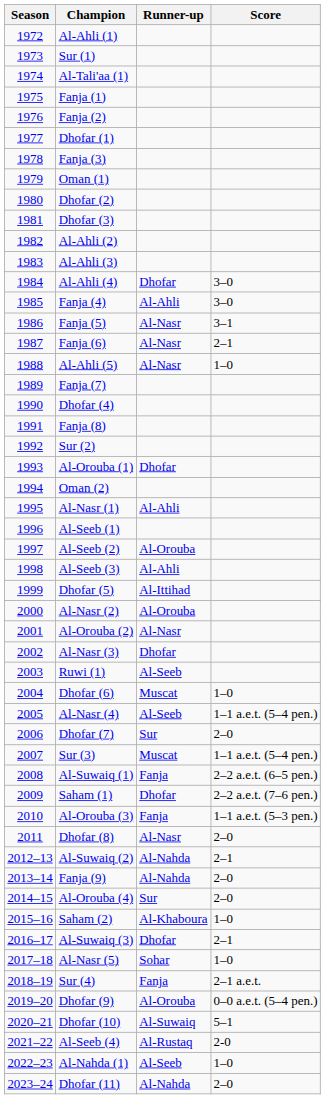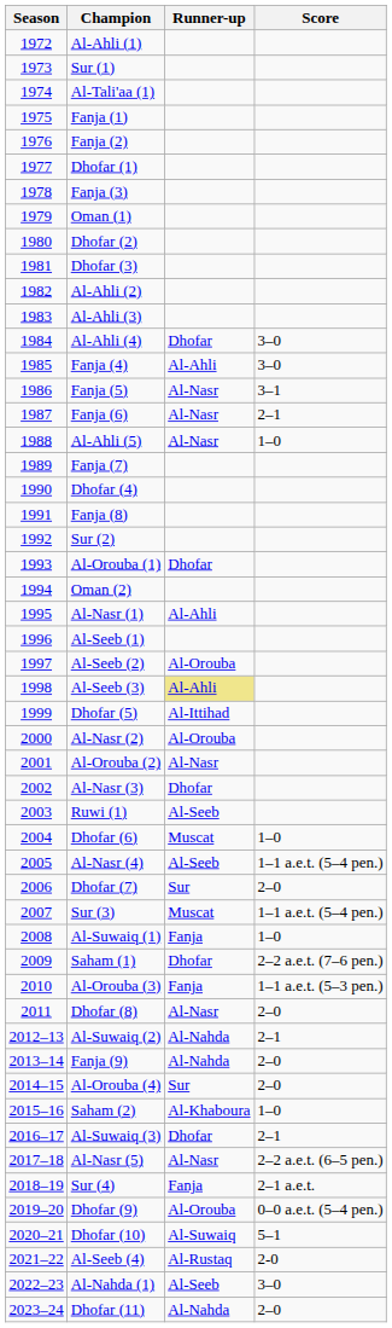 <table class="wikitable">
 <tr>
 <th><strong>Season</strong></th>
 <th><strong>Champion</strong></th>
 <th><strong>Runner-up</strong></th>
 <th><strong>Score</strong></th>
 </tr>
 <tr>
 <td align=center><a href='#'>1972</a></td>
 <td><a href='#'>Al-Ahli (1)</a></td>
 <td></td>
 <td></td>
 </tr>
 <tr>
 <td align=center><a href='#'>1973</a></td>
 <td><a href='#'>Sur (1)</a></td>
 <td></td>
 <td></td>
 </tr>
 <tr>
 <td align=center><a href='#'>1974</a></td>
 <td><a href='#'>Al-Tali'aa (1)</a></td>
 <td></td>
 <td></td>
 </tr>
 <tr>
 <td align=center><a href='#'>1975</a></td>
 <td><a href='#'>Fanja (1)</a></td>
 <td></td>
 <td></td>
 </tr>
 <tr>
 <td align=center><a href='#'>1976</a></td>
 <td><a href='#'>Fanja (2)</a></td>
 <td></td>
 <td></td>
 </tr>
 <tr>
 <td align=center><a href='#'>1977</a></td>
 <td><a href='#'>Dhofar (1)</a></td>
 <td></td>
 <td></td>
 </tr>
 <tr>
 <td align=center><a href='#'>1978</a></td>
 <td><a href='#'>Fanja (3)</a></td>
 <td></td>
 <td></td>
 </tr>
 <tr>
 <td align=center><a href='#'>1979</a></td>
 <td><a href='#'>Oman (1)</a></td>
 <td></td>
 <td></td>
 </tr>
 <tr>
 <td align=center><a href='#'>1980</a></td>
 <td><a href='#'>Dhofar (2)</a></td>
 <td></td>
 <td></td>
 </tr>
 <tr>
 <td align=center><a href='#'>1981</a></td>
 <td><a href='#'>Dhofar (3)</a></td>
 <td></td>
 <td></td>
 </tr>
 <tr>
 <td align=center><a href='#'>1982</a></td>
 <td><a href='#'>Al-Ahli (2)</a></td>
 <td></td>
 <td></td>
 </tr>
 <tr>
 <td align=center><a href='#'>1983</a></td>
 <td><a href='#'>Al-Ahli (3)</a></td>
 <td></td>
 <td></td>
 </tr>
 <tr>
 <td align=center><a href='#'>1984</a></td>
 <td><a href='#'>Al-Ahli (4)</a></td>
 <td><a href='#'>Dhofar</a></td>
 <td>3–0</td>
 </tr>
 <tr>
 <td align=center><a href='#'>1985</a></td>
 <td><a href='#'>Fanja (4)</a></td>
 <td><a href='#'>Al-Ahli</a></td>
 <td>3–0</td>
 </tr>
 <tr>
 <td align=center><a href='#'>1986</a></td>
 <td><a href='#'>Fanja (5)</a></td>
 <td><a href='#'>Al-Nasr</a></td>
 <td>3–1</td>
 </tr>
 <tr>
 <td align=center><a href='#'>1987</a></td>
 <td><a href='#'>Fanja (6)</a></td>
 <td><a href='#'>Al-Nasr</a></td>
 <td>2–1</td>
 </tr>
 <tr>
 <td align=center><a href='#'>1988</a></td>
 <td><a href='#'>Al-Ahli (5)</a></td>
 <td><a href='#'>Al-Nasr</a></td>
 <td>1–0</td>
 </tr>
 <tr>
 <td align=center><a href='#'>1989</a></td>
 <td><a href='#'>Fanja (7)</a></td>
 <td></td>
 <td></td>
 </tr>
 <tr>
 <td align=center><a href='#'>1990</a></td>
 <td><a href='#'>Dhofar (4)</a></td>
 <td></td>
 <td></td>
 </tr>
 <tr>
 <td align=center><a href='#'>1991</a></td>
 <td><a href='#'>Fanja (8)</a></td>
 <td></td>
 <td></td>
 </tr>
 <tr>
 <td align=center><a href='#'>1992</a></td>
 <td><a href='#'>Sur (2)</a></td>
 <td></td>
 <td></td>
 </tr>
 <tr>
 <td align=center><a href='#'>1993</a></td>
 <td><a href='#'>Al-Orouba (1)</a></td>
 <td><a href='#'>Dhofar</a></td>
 <td></td>
 </tr>
 <tr>
 <td align=center><a href='#'>1994</a></td>
 <td><a href='#'>Oman (2)</a></td>
 <td></td>
 <td></td>
 </tr>
 <tr>
 <td align=center><a href='#'>1995</a></td>
 <td><a href='#'>Al-Nasr (1)</a></td>
 <td><a href='#'>Al-Ahli</a></td>
 <td></td>
 </tr>
 <tr>
 <td align=center><a href='#'>1996</a></td>
 <td><a href='#'>Al-Seeb (1)</a></td>
 <td></td>
 <td></td>
 </tr>
 <tr>
 <td align=center><a href='#'>1997</a></td>
 <td><a href='#'>Al-Seeb (2)</a></td>
 <td><a href='#'>Al-Orouba</a></td>
 <td></td>
 </tr>
 <tr>
 <td align=center><a href='#'>1998</a></td>
 <td><a href='#'>Al-Seeb (3)</a></td>
-<td><a href='#'>Al-Ahli</a></td>
+<td style="background: khaki;"><a href='#'>Al-Ahli</a></td>
 <td></td>
 </tr>
 <tr>
 <td align=center><a href='#'>1999</a></td>
 <td><a href='#'>Dhofar (5)</a></td>
 <td><a href='#'>Al-Ittihad</a></td>
 <td></td>
 </tr>
 <tr>
 <td align=center><a href='#'>2000</a></td>
 <td><a href='#'>Al-Nasr (2)</a></td>
 <td><a href='#'>Al-Orouba</a></td>
 <td></td>
 </tr>
 <tr>
 <td align=center><a href='#'>2001</a></td>
 <td><a href='#'>Al-Orouba (2)</a></td>
 <td><a href='#'>Al-Nasr</a></td>
 <td></td>
 </tr>
 <tr>
 <td align=center><a href='#'>2002</a></td>
 <td><a href='#'>Al-Nasr (3)</a></td>
 <td><a href='#'>Dhofar</a></td>
 <td></td>
 </tr>
 <tr>
 <td align=center><a href='#'>2003</a></td>
 <td><a href='#'>Ruwi (1)</a></td>
 <td><a href='#'>Al-Seeb</a></td>
 <td></td>
 </tr>
 <tr>
 <td align=center><a href='#'>2004</a></td>
 <td><a href='#'>Dhofar (6)</a></td>
 <td><a href='#'>Muscat</a></td>
 <td>1–0</td>
 </tr>
 <tr>
 <td align=center><a href='#'>2005</a></td>
 <td><a href='#'>Al-Nasr (4)</a></td>
 <td><a href='#'>Al-Seeb</a></td>
 <td>1–1 a.e.t. (5–4 pen.)</td>
 </tr>
 <tr>
 <td align=center><a href='#'>2006</a></td>
 <td><a href='#'>Dhofar (7)</a></td>
 <td><a href='#'>Sur</a></td>
 <td>2–0</td>
 </tr>
 <tr>
 <td align=center><a href='#'>2007</a></td>
 <td><a href='#'>Sur (3)</a></td>
 <td><a href='#'>Muscat</a></td>
 <td>1–1 a.e.t. (5–4 pen.)</td>
 </tr>
 <tr>
 <td align=center><a href='#'>2008</a></td>
 <td><a href='#'>Al-Suwaiq (1)</a></td>
 <td><a href='#'>Fanja</a></td>
-<td>2–2 a.e.t. (6–5 pen.)</td>
+<td>1–0</td>
 </tr>
 <tr>
 <td align=center><a href='#'>2009</a></td>
 <td><a href='#'>Saham (1)</a></td>
 <td><a href='#'>Dhofar</a></td>
 <td>2–2 a.e.t. (7–6 pen.)</td>
 </tr>
 <tr>
 <td align=center><a href='#'>2010</a></td>
 <td><a href='#'>Al-Orouba (3)</a></td>
 <td><a href='#'>Fanja</a></td>
 <td>1–1 a.e.t. (5–3 pen.)</td>
 </tr>
 <tr>
 <td align=center><a href='#'>2011</a></td>
 <td><a href='#'>Dhofar (8)</a></td>
 <td><a href='#'>Al-Nasr</a></td>
 <td>2–0</td>
 </tr>
 <tr>
 <td align=center><a href='#'>2012–13</a></td>
 <td><a href='#'>Al-Suwaiq (2)</a></td>
 <td><a href='#'>Al-Nahda</a></td>
 <td>2–1</td>
 </tr>
 <tr>
 <td align=center><a href='#'>2013–14</a></td>
 <td><a href='#'>Fanja (9)</a></td>
 <td><a href='#'>Al-Nahda</a></td>
 <td>2–0</td>
 </tr>
 <tr>
 <td align=center><a href='#'>2014–15</a></td>
 <td><a href='#'>Al-Orouba (4)</a></td>
 <td><a href='#'>Sur</a></td>
 <td>2–0</td>
 </tr>
 <tr>
 <td align=center><a href='#'>2015–16</a></td>
 <td><a href='#'>Saham (2)</a></td>
 <td><a href='#'>Al-Khaboura</a></td>
 <td>1–0</td>
 </tr>
 <tr>
 <td align=center><a href='#'>2016–17</a></td>
 <td><a href='#'>Al-Suwaiq (3)</a></td>
 <td><a href='#'>Dhofar</a></td>
 <td>2–1</td>
 </tr>
 <tr>
 <td align=center><a href='#'>2017–18</a></td>
 <td><a href='#'>Al-Nasr (5)</a></td>
-<td><a href='#'>Sohar</a></td>
-<td>1–0</td>
+<td><a href='#'>Al-Nasr</a></td>
+<td>2–2 a.e.t. (6–5 pen.)</td>
 </tr>
 <tr>
 <td align=center><a href='#'>2018–19</a></td>
 <td><a href='#'>Sur (4)</a></td>
 <td><a href='#'>Fanja</a></td>
 <td>2–1 a.e.t.</td>
 </tr>
 <tr>
 <td align=center><a href='#'>2019–20</a></td>
 <td><a href='#'>Dhofar (9)</a></td>
 <td><a href='#'>Al-Orouba</a></td>
 <td>0–0 a.e.t. (5–4 pen.)</td>
 </tr>
 <tr>
 <td align=center><a href='#'>2020–21</a></td>
 <td><a href='#'>Dhofar (10)</a></td>
 <td><a href='#'>Al-Suwaiq</a></td>
 <td>5–1</td>
 </tr>
 <tr>
 <td align=center><a href='#'>2021–22</a></td>
 <td><a href='#'>Al-Seeb (4)</a></td>
 <td><a href='#'>Al-Rustaq</a></td>
 <td>2-0</td>
 </tr>
 <tr>
 <td align=center><a href='#'>2022–23</a></td>
 <td><a href='#'>Al-Nahda (1)</a></td>
 <td><a href='#'>Al-Seeb</a></td>
-<td>1–0</td>
+<td>3–0</td>
 </tr>
 <tr>
 <td align=center><a href='#'>2023–24</a></td>
 <td><a href='#'>Dhofar (11)</a></td>
 <td><a href='#'>Al-Nahda</a></td>
 <td>2–0</td>
 </tr>
 </table>
